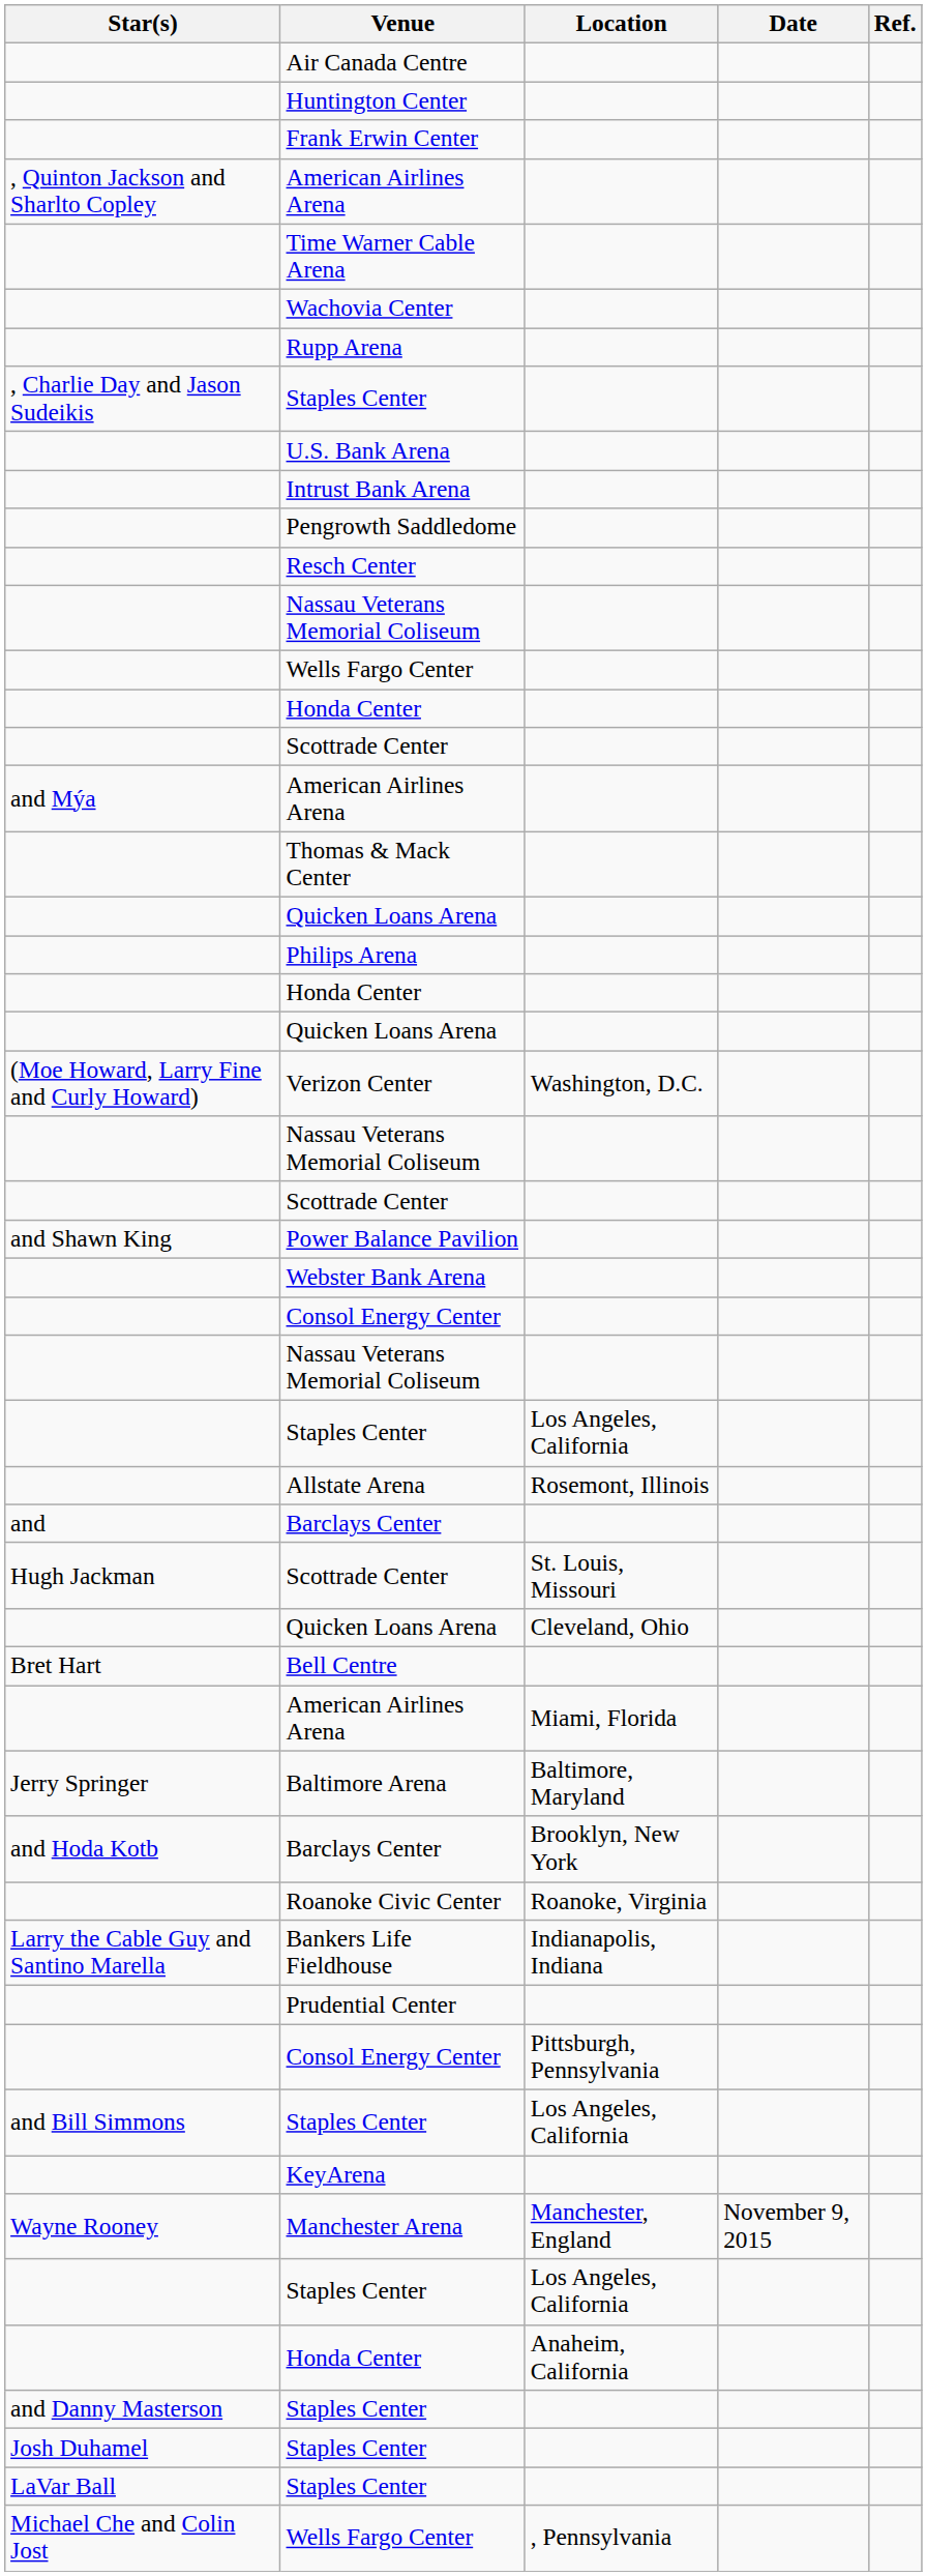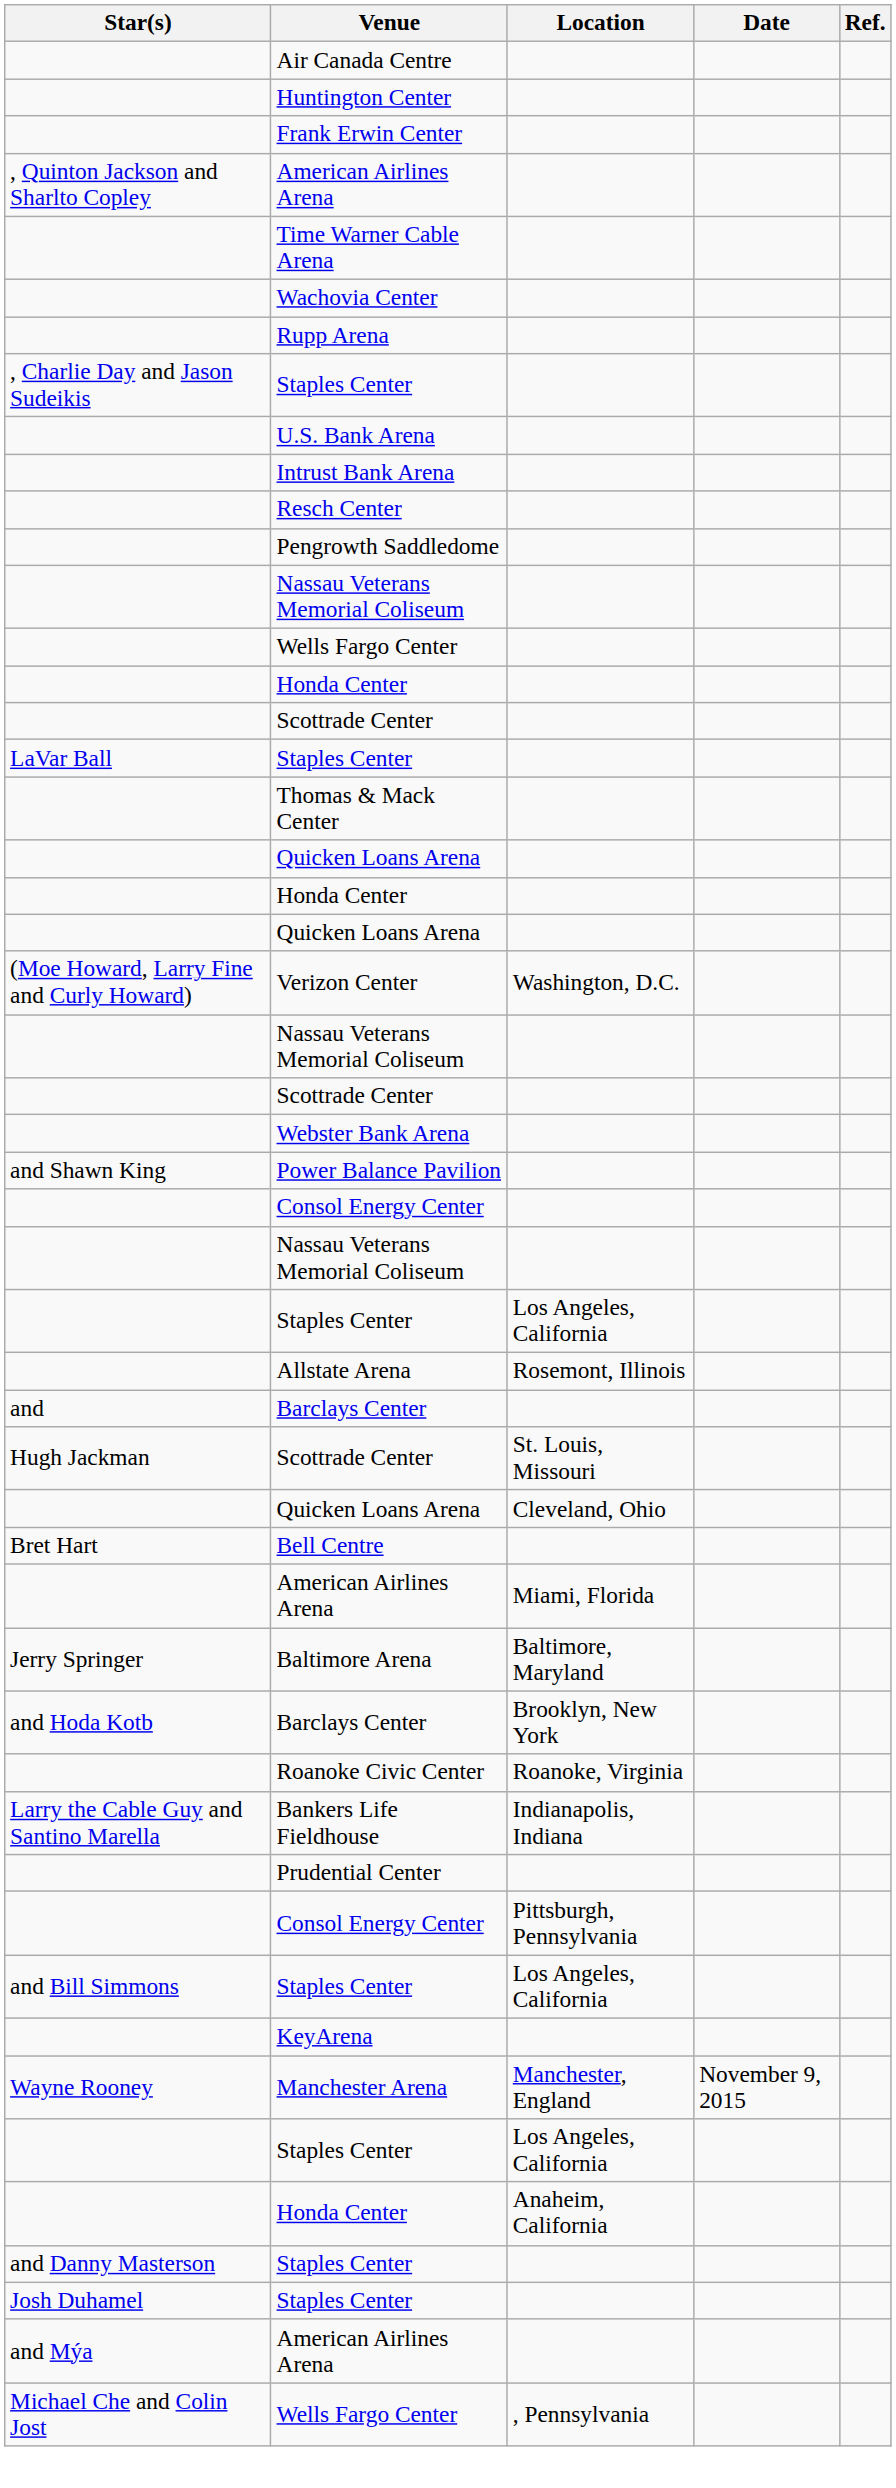 <table class="wikitable sortable" border="1">
 <tr>
 <th>Star(s)</th>
 <th>Venue</th>
 <th>Location</th>
 <th>Date</th>
 <th class="unsortable" width=0%>Ref.</th>
 </tr>
 <tr>
 <td></td>
 <td>Air Canada Centre</td>
 <td></td>
 <td></td>
 <td align="center"></td>
 </tr>
 <tr>
 <td></td>
 <td><a href='#'>Huntington Center</a></td>
 <td></td>
 <td></td>
 <td align="center"></td>
 </tr>
 <tr>
 <td></td>
 <td><a href='#'>Frank Erwin Center</a></td>
 <td></td>
 <td></td>
 <td align="center"></td>
 </tr>
 <tr>
 <td>, <a href='#'>Quinton Jackson</a> and <a href='#'>Sharlto Copley</a></td>
 <td><a href='#'>American Airlines Arena</a></td>
 <td></td>
 <td></td>
 <td align="center"></td>
 </tr>
 <tr>
 <td></td>
 <td><a href='#'>Time Warner Cable Arena</a></td>
 <td></td>
 <td></td>
 <td align="center"></td>
 </tr>
 <tr>
 <td></td>
 <td><a href='#'>Wachovia Center</a></td>
 <td></td>
 <td></td>
 <td align="center"></td>
 </tr>
 <tr>
 <td></td>
 <td><a href='#'>Rupp Arena</a></td>
 <td></td>
 <td></td>
 <td align="center"></td>
 </tr>
 <tr>
 <td>, <a href='#'>Charlie Day</a> and <a href='#'>Jason Sudeikis</a></td>
 <td><a href='#'>Staples Center</a></td>
 <td></td>
 <td></td>
 <td align="center"></td>
 </tr>
 <tr>
 <td></td>
 <td><a href='#'>U.S. Bank Arena</a></td>
 <td></td>
 <td></td>
 <td align="center"></td>
 </tr>
 <tr>
 <td></td>
 <td><a href='#'>Intrust Bank Arena</a></td>
 <td></td>
 <td></td>
 <td align="center"></td>
 </tr>
 <tr>
 <td></td>
-<td>Pengrowth Saddledome</td>
+<td><a href='#'>Resch Center</a></td>
 <td></td>
 <td></td>
 <td align="center"></td>
 </tr>
 <tr>
 <td></td>
-<td><a href='#'>Resch Center</a></td>
+<td>Pengrowth Saddledome</td>
 <td></td>
 <td></td>
 <td align="center"></td>
 </tr>
 <tr>
 <td> <br></td>
 <td><a href='#'>Nassau Veterans Memorial Coliseum</a></td>
 <td></td>
 <td></td>
 <td align="center"></td>
 </tr>
 <tr>
 <td></td>
 <td>Wells Fargo Center</td>
 <td></td>
 <td></td>
 <td align="center"></td>
 </tr>
 <tr>
 <td></td>
 <td><a href='#'>Honda Center</a></td>
 <td></td>
 <td></td>
 <td align="center"></td>
 </tr>
 <tr>
 <td></td>
 <td>Scottrade Center</td>
 <td></td>
 <td></td>
 <td align="center"></td>
 </tr>
 <tr>
-<td> and <a href='#'>Mýa</a></td>
-<td>American Airlines Arena</td>
+<td><a href='#'>LaVar Ball</a></td>
+<td><a href='#'>Staples Center</a></td>
 <td></td>
 <td></td>
-<td align="center"></td>
+<td></td>
 </tr>
 <tr>
 <td></td>
 <td>Thomas & Mack Center</td>
 <td></td>
 <td></td>
 <td align="center"></td>
 </tr>
 <tr>
 <td></td>
 <td><a href='#'>Quicken Loans Arena</a></td>
-<td></td>
-<td></td>
-<td align="center"></td>
-</tr>
-<tr>
-<td></td>
-<td><a href='#'>Philips Arena</a></td>
 <td></td>
 <td></td>
 <td align="center"></td>
 </tr>
 <tr>
 <td></td>
 <td>Honda Center</td>
 <td></td>
 <td></td>
 <td align="center"></td>
 </tr>
 <tr>
 <td></td>
 <td>Quicken Loans Arena</td>
 <td></td>
 <td></td>
 <td align="center"></td>
 </tr>
 <tr>
 <td> (<a href='#'>Moe Howard</a>, <a href='#'>Larry Fine</a> and <a href='#'>Curly Howard</a>) <br></td>
 <td>Verizon Center</td>
 <td>Washington, D.C.</td>
 <td></td>
 <td align="center"></td>
 </tr>
 <tr>
 <td></td>
 <td>Nassau Veterans Memorial Coliseum</td>
 <td></td>
 <td></td>
 <td align="center"></td>
 </tr>
 <tr>
 <td><br></td>
 <td>Scottrade Center</td>
 <td></td>
 <td></td>
 <td align="center"></td>
 </tr>
 <tr>
-<td> and Shawn King</td>
-<td><a href='#'>Power Balance Pavilion</a></td>
+<td></td>
+<td><a href='#'>Webster Bank Arena</a></td>
 <td></td>
 <td></td>
 <td align="center"></td>
 </tr>
 <tr>
-<td></td>
-<td><a href='#'>Webster Bank Arena</a></td>
+<td> and Shawn King</td>
+<td><a href='#'>Power Balance Pavilion</a></td>
 <td></td>
 <td></td>
 <td align="center"></td>
 </tr>
 <tr>
 <td> <br></td>
 <td><a href='#'>Consol Energy Center</a></td>
 <td></td>
 <td></td>
 <td align="center"></td>
 </tr>
 <tr>
 <td></td>
 <td>Nassau Veterans Memorial Coliseum</td>
 <td></td>
 <td></td>
 <td></td>
 </tr>
 <tr>
 <td></td>
 <td>Staples Center</td>
 <td sort>Los Angeles, California</td>
 <td></td>
 <td></td>
 </tr>
 <tr>
 <td></td>
 <td>Allstate Arena</td>
 <td>Rosemont, Illinois</td>
 <td></td>
 <td></td>
 </tr>
 <tr>
 <td> and </td>
 <td><a href='#'>Barclays Center</a></td>
 <td></td>
 <td></td>
 <td></td>
 </tr>
 <tr>
 <td>Hugh Jackman</td>
 <td>Scottrade Center</td>
 <td>St. Louis, Missouri</td>
 <td></td>
 <td></td>
 </tr>
 <tr>
 <td></td>
 <td>Quicken Loans Arena</td>
 <td>Cleveland, Ohio</td>
 <td></td>
 <td></td>
 </tr>
 <tr>
 <td>Bret Hart</td>
 <td><a href='#'>Bell Centre</a></td>
 <td></td>
 <td></td>
 <td></td>
 </tr>
 <tr>
 <td></td>
 <td>American Airlines Arena</td>
 <td>Miami, Florida</td>
 <td></td>
 <td></td>
 </tr>
 <tr>
 <td>Jerry Springer</td>
 <td>Baltimore Arena</td>
 <td>Baltimore, Maryland</td>
 <td></td>
 <td></td>
 </tr>
 <tr>
 <td> and <a href='#'>Hoda Kotb</a></td>
 <td>Barclays Center</td>
 <td>Brooklyn, New York</td>
 <td></td>
 <td></td>
 </tr>
 <tr>
 <td></td>
 <td>Roanoke Civic Center</td>
 <td>Roanoke, Virginia</td>
 <td></td>
 <td></td>
 </tr>
 <tr>
 <td><a href='#'>Larry the Cable Guy</a> and <a href='#'>Santino Marella</a></td>
 <td>Bankers Life Fieldhouse</td>
 <td>Indianapolis, Indiana</td>
 <td></td>
 <td></td>
 </tr>
 <tr>
 <td></td>
 <td>Prudential Center</td>
 <td></td>
 <td></td>
 <td></td>
 </tr>
 <tr>
 <td></td>
 <td><a href='#'>Consol Energy Center</a></td>
 <td>Pittsburgh, Pennsylvania</td>
 <td></td>
 <td></td>
 </tr>
 <tr>
 <td> and <a href='#'>Bill Simmons</a></td>
 <td><a href='#'>Staples Center</a></td>
 <td>Los Angeles, California</td>
 <td></td>
 <td></td>
 </tr>
 <tr>
 <td></td>
 <td><a href='#'>KeyArena</a></td>
 <td></td>
 <td></td>
 <td></td>
 </tr>
 <tr>
 <td><a href='#'>Wayne Rooney</a></td>
 <td><a href='#'>Manchester Arena</a></td>
 <td><a href='#'>Manchester</a>, England</td>
 <td>November 9, 2015</td>
 <td></td>
 </tr>
 <tr>
 <td></td>
 <td>Staples Center</td>
 <td>Los Angeles, California</td>
 <td></td>
 <td></td>
 </tr>
 <tr>
 <td></td>
 <td><a href='#'>Honda Center</a></td>
 <td>Anaheim, California</td>
 <td></td>
 <td></td>
 </tr>
 <tr>
 <td> and <a href='#'>Danny Masterson</a></td>
 <td><a href='#'>Staples Center</a></td>
 <td></td>
 <td></td>
 <td></td>
 </tr>
 <tr>
 <td><a href='#'>Josh Duhamel</a></td>
 <td><a href='#'>Staples Center</a></td>
 <td></td>
 <td></td>
 <td></td>
 </tr>
 <tr>
-<td><a href='#'>LaVar Ball</a></td>
-<td><a href='#'>Staples Center</a></td>
+<td> and <a href='#'>Mýa</a></td>
+<td>American Airlines Arena</td>
 <td></td>
 <td></td>
-<td></td>
+<td align="center"></td>
 </tr>
 <tr>
 <td><a href='#'>Michael Che</a> and <a href='#'>Colin Jost</a></td>
 <td><a href='#'>Wells Fargo Center</a></td>
 <td>, Pennsylvania</td>
 <td></td>
 <td></td>
 </tr>
 </table>
